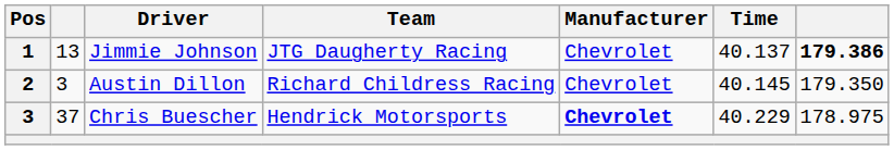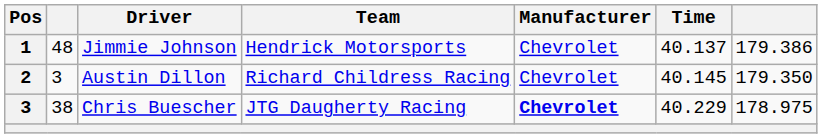 <table class="wikitable" style="font-size:95%">
 <tr>
 <th>Pos</th>
 <th></th>
 <th>Driver</th>
 <th>Team</th>
 <th>Manufacturer</th>
 <th>Time</th>
 <th></th>
 </tr>
 <tr>
 <th>1</th>
-<td>13</td>
+<td>48</td>
 <td><a href='#'>Jimmie Johnson</a></td>
-<td><a href='#'>JTG Daugherty Racing</a></td>
+<td><a href='#'>Hendrick Motorsports</a></td>
 <td><a href='#'>Chevrolet</a></td>
 <td>40.137</td>
-<td><strong>179.386</strong></td>
+<td>179.386</td>
 </tr>
 <tr>
 <th>2</th>
 <td>3</td>
 <td><a href='#'>Austin Dillon</a></td>
 <td><a href='#'>Richard Childress Racing</a></td>
 <td><a href='#'>Chevrolet</a></td>
 <td>40.145</td>
 <td>179.350</td>
 </tr>
 <tr>
 <th>3</th>
-<td>37</td>
+<td>38</td>
 <td><a href='#'>Chris Buescher</a></td>
-<td><a href='#'>Hendrick Motorsports</a></td>
+<td><a href='#'>JTG Daugherty Racing</a></td>
 <td><strong><a href='#'>Chevrolet</a></strong></td>
 <td>40.229</td>
 <td>178.975</td>
 </tr>
 <tr>
 <th colspan="7"></th>
 </tr>
 </table>
